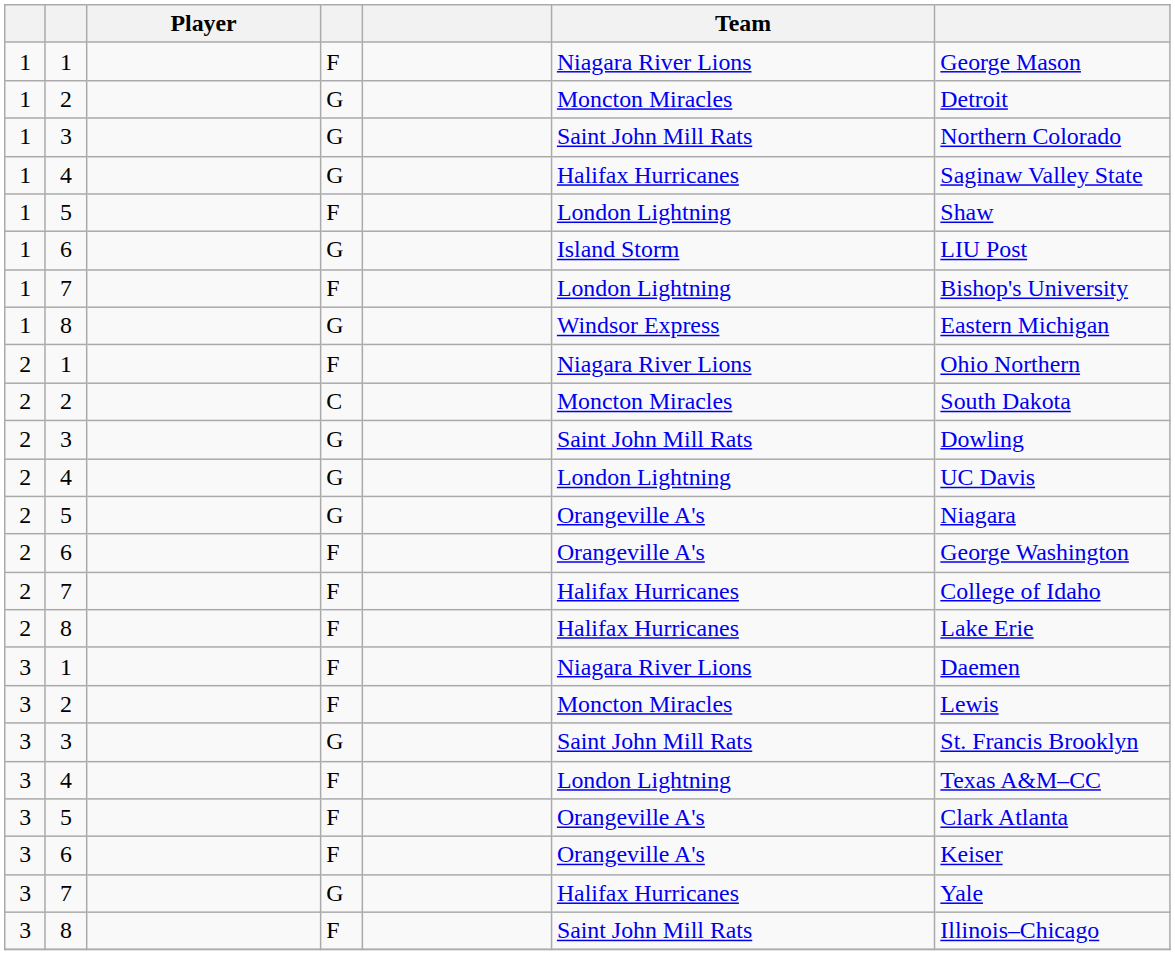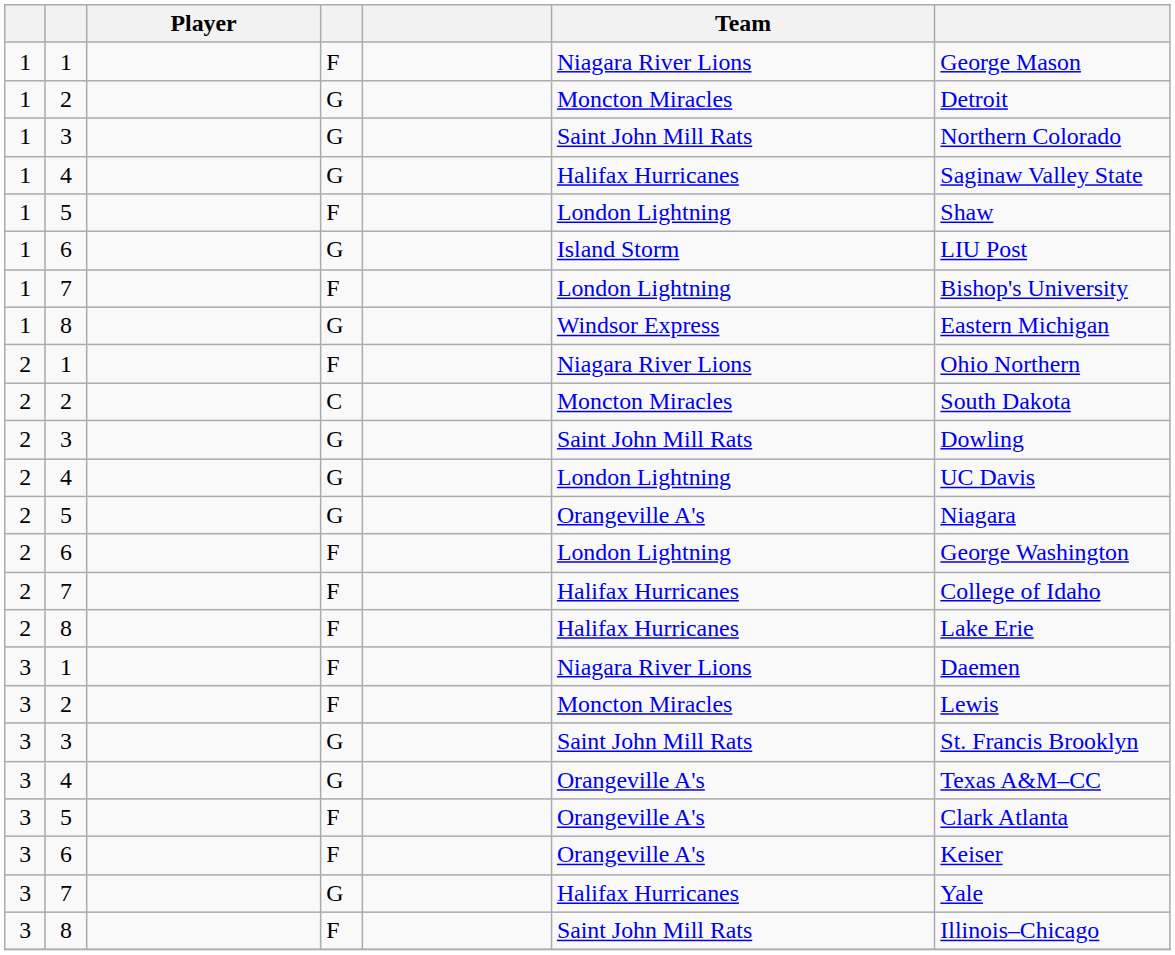 <table class="wikitable sortable" style="text-align:left">
 <tr>
 <th style="width:20px;"></th>
 <th style="width:20px;"></th>
 <th style="width:150px;">Player</th>
 <th style="width:20px;"></th>
 <th style="width:120px;"></th>
 <th style="width:250px;">Team</th>
 <th style="width:150px;"></th>
 </tr>
 <tr>
 <td style="text-align:center;">1</td>
 <td style="text-align:center;">1</td>
 <td></td>
 <td>F</td>
 <td></td>
 <td><a href='#'>Niagara River Lions</a></td>
 <td><a href='#'>George Mason</a></td>
 </tr>
 <tr>
 <td style="text-align:center;">1</td>
 <td style="text-align:center;">2</td>
 <td></td>
 <td>G</td>
 <td></td>
 <td><a href='#'>Moncton Miracles</a></td>
 <td><a href='#'>Detroit</a></td>
 </tr>
 <tr>
 <td style="text-align:center;">1</td>
 <td style="text-align:center;">3</td>
 <td></td>
 <td>G</td>
 <td></td>
 <td><a href='#'>Saint John Mill Rats</a></td>
 <td><a href='#'>Northern Colorado</a></td>
 </tr>
 <tr>
 <td style="text-align:center;">1</td>
 <td style="text-align:center;">4</td>
 <td></td>
 <td>G</td>
 <td></td>
 <td><a href='#'>Halifax Hurricanes</a></td>
 <td><a href='#'>Saginaw Valley State</a></td>
 </tr>
 <tr>
 <td style="text-align:center;">1</td>
 <td style="text-align:center;">5</td>
 <td></td>
 <td>F</td>
 <td></td>
 <td><a href='#'>London Lightning</a></td>
 <td><a href='#'>Shaw</a></td>
 </tr>
 <tr>
 <td style="text-align:center;">1</td>
 <td style="text-align:center;">6</td>
 <td></td>
 <td>G</td>
 <td></td>
 <td><a href='#'>Island Storm</a></td>
 <td><a href='#'>LIU Post</a></td>
 </tr>
 <tr>
 <td style="text-align:center;">1</td>
 <td style="text-align:center;">7</td>
 <td></td>
 <td>F</td>
 <td></td>
 <td><a href='#'>London Lightning</a></td>
 <td><a href='#'>Bishop's University</a></td>
 </tr>
 <tr>
 <td style="text-align:center;">1</td>
 <td style="text-align:center;">8</td>
 <td></td>
 <td>G</td>
 <td></td>
 <td><a href='#'>Windsor Express</a></td>
 <td><a href='#'>Eastern Michigan</a></td>
 </tr>
 <tr>
 <td style="text-align:center;">2</td>
 <td style="text-align:center;">1</td>
 <td></td>
 <td>F</td>
 <td></td>
 <td><a href='#'>Niagara River Lions</a></td>
 <td><a href='#'>Ohio Northern</a></td>
 </tr>
 <tr>
 <td style="text-align:center;">2</td>
 <td style="text-align:center;">2</td>
 <td></td>
 <td>C</td>
 <td></td>
 <td><a href='#'>Moncton Miracles</a></td>
 <td><a href='#'>South Dakota</a></td>
 </tr>
 <tr>
 <td style="text-align:center;">2</td>
 <td style="text-align:center;">3</td>
 <td></td>
 <td>G</td>
 <td></td>
 <td><a href='#'>Saint John Mill Rats</a></td>
 <td><a href='#'>Dowling</a></td>
 </tr>
 <tr>
 <td style="text-align:center;">2</td>
 <td style="text-align:center;">4</td>
 <td></td>
 <td>G</td>
 <td></td>
 <td><a href='#'>London Lightning</a></td>
 <td><a href='#'>UC Davis</a></td>
 </tr>
 <tr>
 <td style="text-align:center;">2</td>
 <td style="text-align:center;">5</td>
 <td></td>
 <td>G</td>
 <td></td>
 <td><a href='#'>Orangeville A's</a></td>
 <td><a href='#'>Niagara</a></td>
 </tr>
 <tr>
 <td style="text-align:center;">2</td>
 <td style="text-align:center;">6</td>
 <td></td>
 <td>F</td>
 <td></td>
-<td><a href='#'>Orangeville A's</a></td>
+<td><a href='#'>London Lightning</a></td>
 <td><a href='#'>George Washington</a></td>
 </tr>
 <tr>
 <td style="text-align:center;">2</td>
 <td style="text-align:center;">7</td>
 <td></td>
 <td>F</td>
 <td></td>
 <td><a href='#'>Halifax Hurricanes</a></td>
 <td><a href='#'>College of Idaho</a></td>
 </tr>
 <tr>
 <td style="text-align:center;">2</td>
 <td style="text-align:center;">8</td>
 <td></td>
 <td>F</td>
 <td></td>
 <td><a href='#'>Halifax Hurricanes</a></td>
 <td><a href='#'>Lake Erie</a></td>
 </tr>
 <tr>
 <td style="text-align:center;">3</td>
 <td style="text-align:center;">1</td>
 <td></td>
 <td>F</td>
 <td></td>
 <td><a href='#'>Niagara River Lions</a></td>
 <td><a href='#'>Daemen</a></td>
 </tr>
 <tr>
 <td style="text-align:center;">3</td>
 <td style="text-align:center;">2</td>
 <td></td>
 <td>F</td>
 <td></td>
 <td><a href='#'>Moncton Miracles</a></td>
 <td><a href='#'>Lewis</a></td>
 </tr>
 <tr>
 <td style="text-align:center;">3</td>
 <td style="text-align:center;">3</td>
 <td></td>
 <td>G</td>
 <td></td>
 <td><a href='#'>Saint John Mill Rats</a></td>
 <td><a href='#'>St. Francis Brooklyn</a></td>
 </tr>
 <tr>
 <td style="text-align:center;">3</td>
 <td style="text-align:center;">4</td>
 <td></td>
-<td>F</td>
+<td>G</td>
 <td></td>
-<td><a href='#'>London Lightning</a></td>
+<td><a href='#'>Orangeville A's</a></td>
 <td><a href='#'>Texas A&M–CC</a></td>
 </tr>
 <tr>
 <td style="text-align:center;">3</td>
 <td style="text-align:center;">5</td>
 <td></td>
 <td>F</td>
 <td></td>
 <td><a href='#'>Orangeville A's</a></td>
 <td><a href='#'>Clark Atlanta</a></td>
 </tr>
 <tr>
 <td style="text-align:center;">3</td>
 <td style="text-align:center;">6</td>
 <td></td>
 <td>F</td>
 <td></td>
 <td><a href='#'>Orangeville A's</a></td>
 <td><a href='#'>Keiser</a></td>
 </tr>
 <tr>
 <td style="text-align:center;">3</td>
 <td style="text-align:center;">7</td>
 <td></td>
 <td>G</td>
 <td></td>
 <td><a href='#'>Halifax Hurricanes</a></td>
 <td><a href='#'>Yale</a></td>
 </tr>
 <tr>
 <td style="text-align:center;">3</td>
 <td style="text-align:center;">8</td>
 <td></td>
 <td>F</td>
 <td></td>
 <td><a href='#'>Saint John Mill Rats</a></td>
 <td><a href='#'>Illinois–Chicago</a></td>
 </tr>
 <tr>
 </tr>
 </table>
